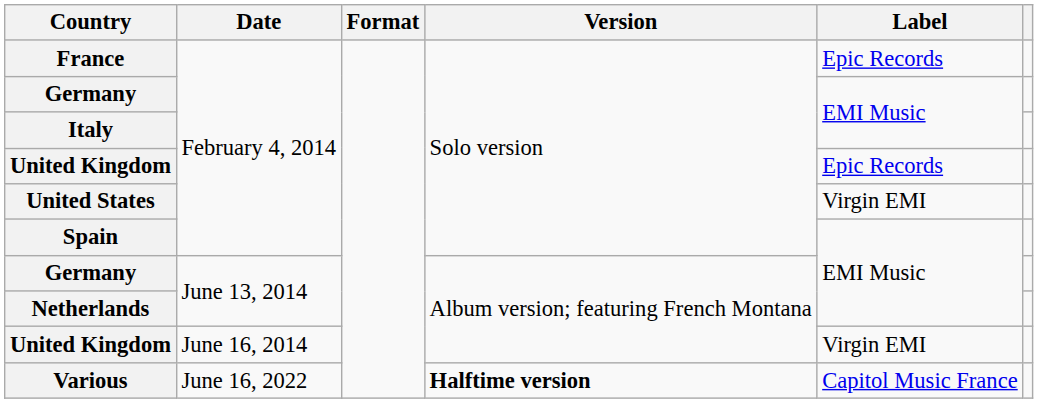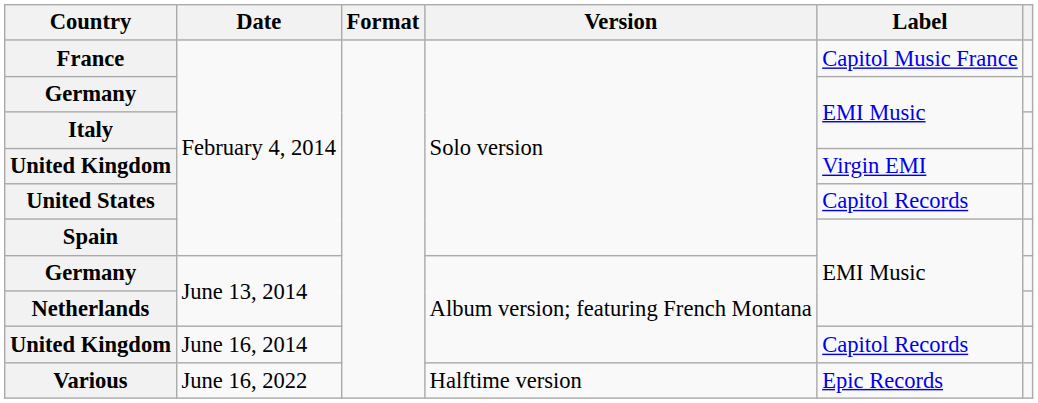 <table class="wikitable plainrowheaders">
 <tr>
 <th scope="col">Country</th>
 <th scope="col">Date</th>
 <th scope="col">Format</th>
 <th scope="col">Version</th>
 <th scope="col">Label</th>
 <th scope="col"></th>
 </tr>
 <tr>
 <th scope="row">France</th>
 <td rowspan="6">February 4, 2014</td>
 <td rowspan="10"></td>
 <td rowspan="6">Solo version</td>
-<td><a href='#'>Epic Records</a></td>
+<td><a href='#'>Capitol Music France</a></td>
 <td style="text-align:center;"></td>
 </tr>
 <tr>
 <th scope="row">Germany</th>
 <td rowspan="2"><a href='#'>EMI Music</a></td>
 <td style="text-align:center;"></td>
 </tr>
 <tr>
 <th scope="row">Italy</th>
 <td style="text-align:center;"></td>
 </tr>
 <tr>
 <th scope="row">United Kingdom</th>
-<td><a href='#'>Epic Records</a></td>
+<td><a href='#'>Virgin EMI</a></td>
 <td style="text-align:center;"></td>
 </tr>
 <tr>
 <th scope="row">United States</th>
-<td>Virgin EMI</td>
+<td><a href='#'>Capitol Records</a></td>
 <td style="text-align:center;"></td>
 </tr>
 <tr>
 <th scope="row">Spain</th>
 <td rowspan="3">EMI Music</td>
 <td style="text-align:center;"></td>
 </tr>
 <tr>
 <th scope="row">Germany</th>
 <td rowspan="2">June 13, 2014</td>
 <td rowspan="3">Album version; featuring French Montana</td>
 <td style="text-align:center;"></td>
 </tr>
 <tr>
 <th scope="row">Netherlands</th>
 <td style="text-align:center;"></td>
 </tr>
 <tr>
 <th scope="row">United Kingdom</th>
 <td>June 16, 2014</td>
-<td>Virgin EMI</td>
+<td><a href='#'>Capitol Records</a></td>
 <td style="text-align:center;"></td>
 </tr>
 <tr>
 <th scope="row">Various</th>
 <td>June 16, 2022</td>
-<td><strong>Halftime version</strong></td>
-<td><a href='#'>Capitol Music France</a></td>
+<td>Halftime version</td>
+<td><a href='#'>Epic Records</a></td>
 <td style="text-align:center;"></td>
 </tr>
 </table>
